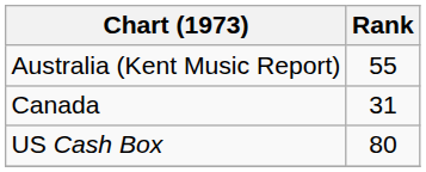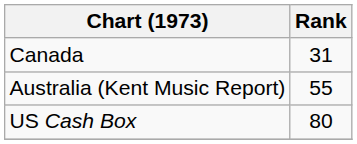 <table class="wikitable sortable">
 <tr>
 <th align="left">Chart (1973)</th>
 <th style="text-align:center;">Rank</th>
 </tr>
 <tr>
+<td>Canada</td>
+<td style="text-align:center;">31</td>
+</tr>
+<tr>
 <td>Australia (Kent Music Report)</td>
 <td style="text-align:center;">55</td>
-</tr>
-<tr>
-<td>Canada</td>
-<td style="text-align:center;">31</td>
 </tr>
 <tr>
 <td>US <em>Cash Box</em></td>
 <td style="text-align:center;">80</td>
 </tr>
 <tr>
 </tr>
 </table>
